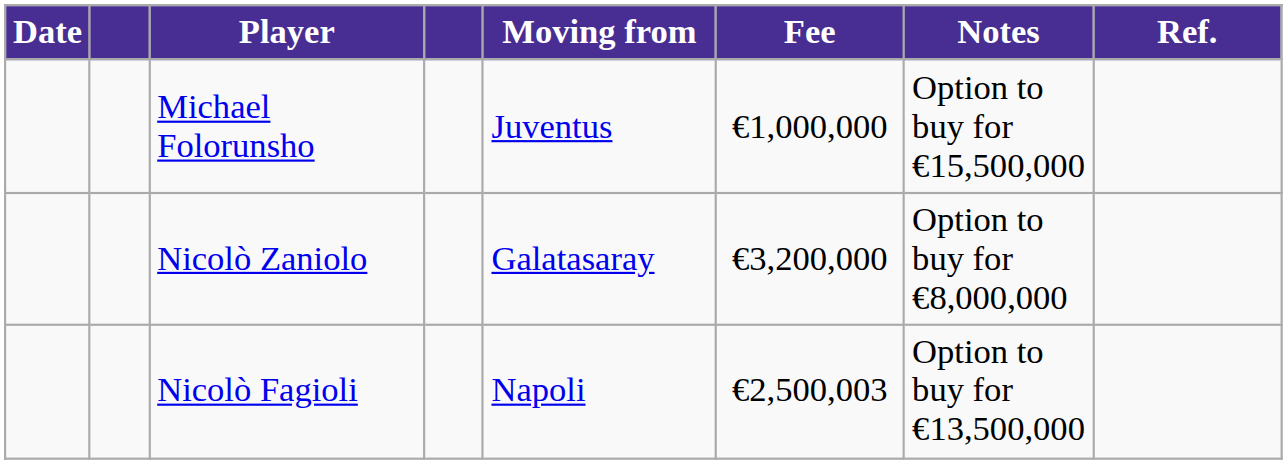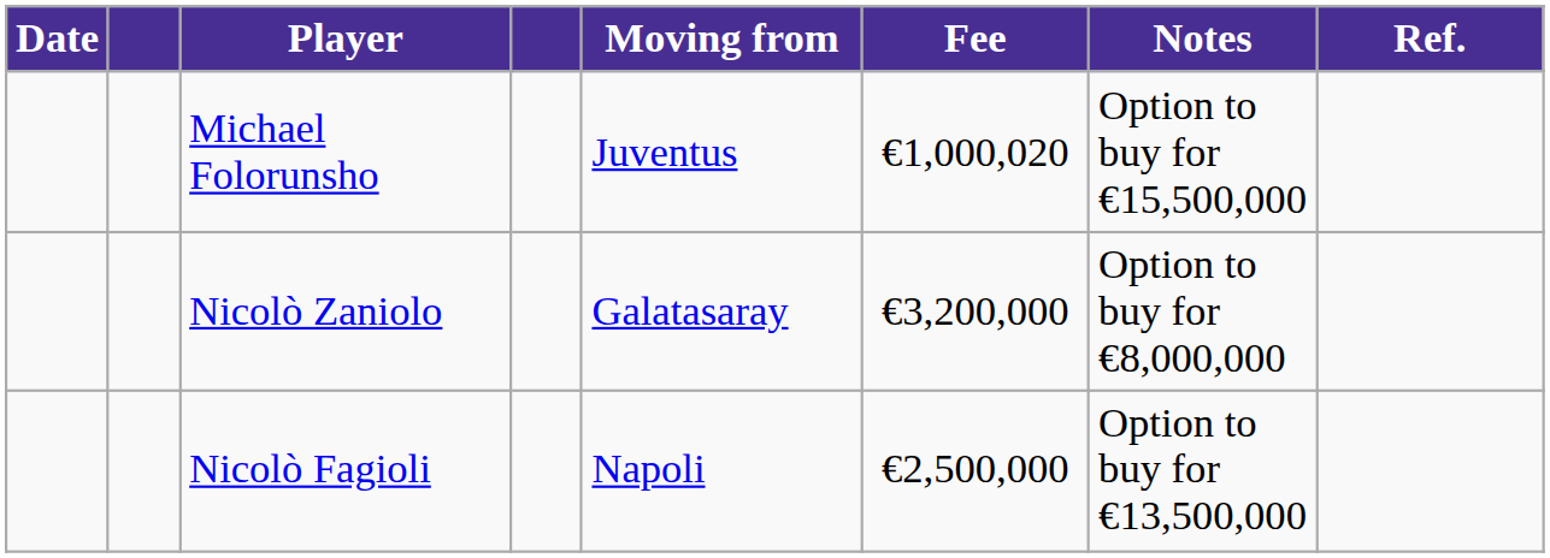 <table class="wikitable">
 <tr>
 <th style="width:20px; background:#482E92; color:#FFFFFF;">Date</th>
 <th style="width:20px; background:#482E92; color:#FFFFFF;"></th>
 <th style="width:120px; background:#482E92; color:#FFFFFF;">Player</th>
 <th style="width:20px; background:#482E92; color:#FFFFFF;"></th>
 <th style="width:100px; background:#482E92; color:#FFFFFF;">Moving from</th>
 <th style="width:80px; background:#482E92; color:#FFFFFF;" class="unsortable">Fee</th>
 <th ! style="width:80px; background:#482E92; color:#FFFFFF;" class="unsortable">Notes</th>
 <th style="width:80px; background:#482E92; color:#FFFFFF;" class="unsortable">Ref.</th>
 </tr>
 <tr>
 <td></td>
 <td align="center"></td>
 <td> <a href='#'>Michael Folorunsho</a></td>
 <td align="center"></td>
 <td> <a href='#'>Juventus</a></td>
-<td align="center">€1,000,000</td>
+<td align="center">€1,000,020</td>
 <td>Option to buy for €15,500,000</td>
 <td align="center"></td>
 </tr>
 <tr>
 <td></td>
 <td align="center"></td>
 <td> <a href='#'>Nicolò Zaniolo</a></td>
 <td align="center"></td>
 <td> <a href='#'>Galatasaray</a></td>
 <td align="center">€3,200,000</td>
 <td>Option to buy for €8,000,000</td>
 <td align="center"></td>
 </tr>
 <tr>
 <td></td>
 <td align="center"></td>
 <td> <a href='#'>Nicolò Fagioli</a></td>
 <td align="center"></td>
 <td> <a href='#'>Napoli</a></td>
-<td align="center">€2,500,003</td>
+<td align="center">€2,500,000</td>
 <td>Option to buy for €13,500,000</td>
 <td align="center"></td>
 </tr>
 </table>
